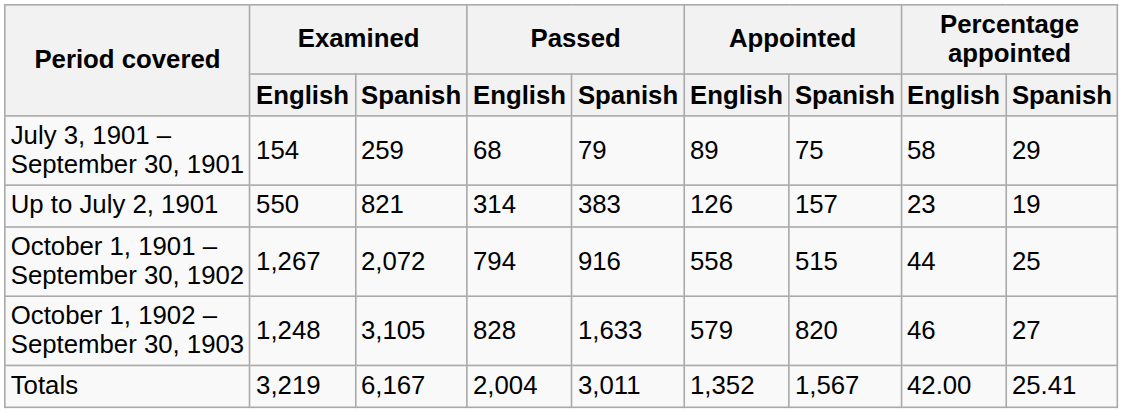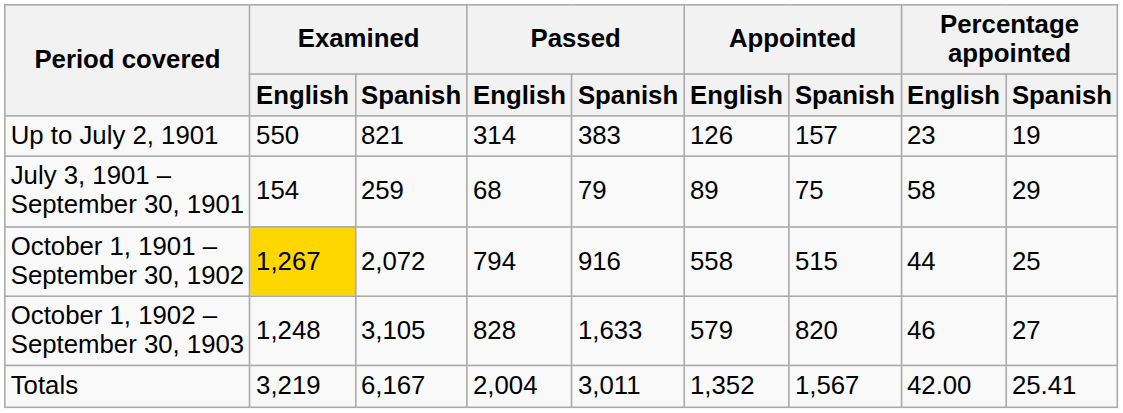 <table class=wikitable>
 <tr>
 <th rowspan=2>Period covered</th>
 <th colspan=2>Examined</th>
 <th colspan=2>Passed</th>
 <th colspan=2>Appointed</th>
 <th colspan=2>Percentage<br>appointed</th>
 </tr>
 <tr>
 <th>English</th>
 <th>Spanish</th>
 <th>English</th>
 <th>Spanish</th>
 <th>English</th>
 <th>Spanish</th>
 <th>English</th>
 <th>Spanish</th>
 </tr>
 <tr>
+<td>Up to July 2, 1901</td>
+<td>550</td>
+<td>821</td>
+<td>314</td>
+<td>383</td>
+<td>126</td>
+<td>157</td>
+<td>23</td>
+<td>19</td>
+</tr>
+<tr>
 <td>July 3, 1901 –<br> September 30, 1901</td>
 <td>154</td>
 <td>259</td>
 <td>68</td>
 <td>79</td>
 <td>89</td>
 <td>75</td>
 <td>58</td>
 <td>29</td>
 </tr>
 <tr>
-<td>Up to July 2, 1901</td>
-<td>550</td>
-<td>821</td>
-<td>314</td>
-<td>383</td>
-<td>126</td>
-<td>157</td>
-<td>23</td>
-<td>19</td>
-</tr>
-<tr>
 <td>October 1, 1901 –<br> September 30, 1902</td>
-<td>1,267</td>
+<td style="background: gold;">1,267</td>
 <td>2,072</td>
 <td>794</td>
 <td>916</td>
 <td>558</td>
 <td>515</td>
 <td>44</td>
 <td>25</td>
 </tr>
 <tr>
 <td>October 1, 1902 –<br> September 30, 1903</td>
 <td>1,248</td>
 <td>3,105</td>
 <td>828</td>
 <td>1,633</td>
 <td>579</td>
 <td>820</td>
 <td>46</td>
 <td>27</td>
 </tr>
 <tr>
 <td>Totals</td>
 <td>3,219</td>
 <td>6,167</td>
 <td>2,004</td>
 <td>3,011</td>
 <td>1,352</td>
 <td>1,567</td>
 <td>42.00</td>
 <td>25.41</td>
 </tr>
 </table>
